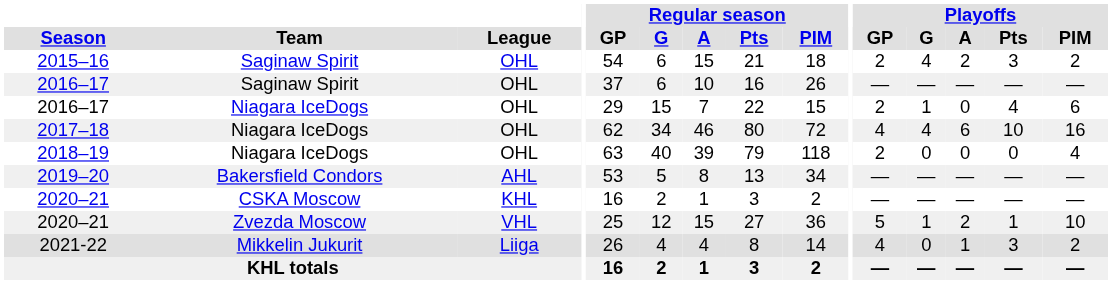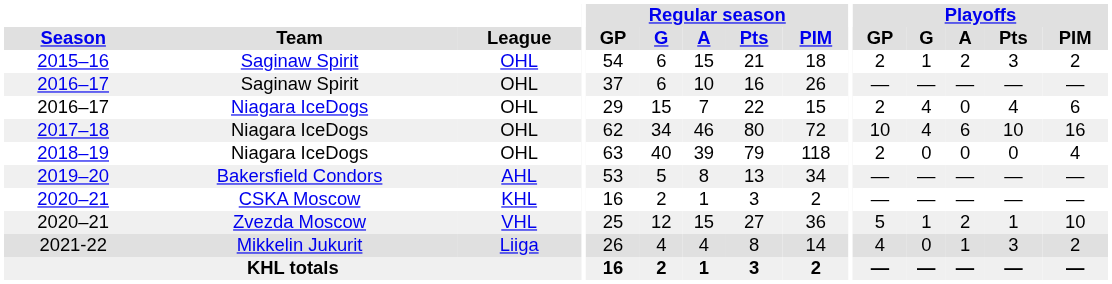 <table border="0" cellpadding="1" cellspacing="0" style="text-align:center; width:60em">
 <tr bgcolor="#e0e0e0">
 <th colspan="3" bgcolor="#ffffff"></th>
 <th rowspan="99" bgcolor="#ffffff"></th>
 <th colspan="5"><a href='#'>Regular season</a></th>
 <th rowspan="99" bgcolor="#ffffff"></th>
 <th colspan="5"><a href='#'>Playoffs</a></th>
 </tr>
 <tr bgcolor="#e0e0e0">
 <th><a href='#'>Season</a></th>
 <th>Team</th>
 <th>League</th>
 <th>GP</th>
 <th><a href='#'>G</a></th>
 <th><a href='#'>A</a></th>
 <th><a href='#'>Pts</a></th>
 <th><a href='#'>PIM</a></th>
 <th>GP</th>
 <th>G</th>
 <th>A</th>
 <th>Pts</th>
 <th>PIM</th>
 </tr>
 <tr>
 <td><a href='#'>2015–16</a></td>
 <td><a href='#'>Saginaw Spirit</a></td>
 <td><a href='#'>OHL</a></td>
 <td>54</td>
 <td>6</td>
 <td>15</td>
 <td>21</td>
 <td>18</td>
 <td>2</td>
-<td>4</td>
+<td>1</td>
 <td>2</td>
 <td>3</td>
 <td>2</td>
 </tr>
 <tr bgcolor="#f0f0f0">
 <td><a href='#'>2016–17</a></td>
 <td>Saginaw Spirit</td>
 <td>OHL</td>
 <td>37</td>
 <td>6</td>
 <td>10</td>
 <td>16</td>
 <td>26</td>
 <td>—</td>
 <td>—</td>
 <td>—</td>
 <td>—</td>
 <td>—</td>
 </tr>
 <tr>
 <td>2016–17</td>
 <td><a href='#'>Niagara IceDogs</a></td>
 <td>OHL</td>
 <td>29</td>
 <td>15</td>
 <td>7</td>
 <td>22</td>
 <td>15</td>
 <td>2</td>
-<td>1</td>
+<td>4</td>
 <td>0</td>
 <td>4</td>
 <td>6</td>
 </tr>
 <tr bgcolor="#f0f0f0">
 <td><a href='#'>2017–18</a></td>
 <td>Niagara IceDogs</td>
 <td>OHL</td>
 <td>62</td>
 <td>34</td>
 <td>46</td>
 <td>80</td>
 <td>72</td>
-<td>4</td>
+<td>10</td>
 <td>4</td>
 <td>6</td>
 <td>10</td>
 <td>16</td>
 </tr>
 <tr>
 <td><a href='#'>2018–19</a></td>
 <td>Niagara IceDogs</td>
 <td>OHL</td>
 <td>63</td>
 <td>40</td>
 <td>39</td>
 <td>79</td>
 <td>118</td>
 <td>2</td>
 <td>0</td>
 <td>0</td>
 <td>0</td>
 <td>4</td>
 </tr>
 <tr bgcolor="#f0f0f0">
 <td><a href='#'>2019–20</a></td>
 <td><a href='#'>Bakersfield Condors</a></td>
 <td><a href='#'>AHL</a></td>
 <td>53</td>
 <td>5</td>
 <td>8</td>
 <td>13</td>
 <td>34</td>
 <td>—</td>
 <td>—</td>
 <td>—</td>
 <td>—</td>
 <td>—</td>
 </tr>
 <tr>
 <td><a href='#'>2020–21</a></td>
 <td><a href='#'>CSKA Moscow</a></td>
 <td><a href='#'>KHL</a></td>
 <td>16</td>
 <td>2</td>
 <td>1</td>
 <td>3</td>
 <td>2</td>
 <td>—</td>
 <td>—</td>
 <td>—</td>
 <td>—</td>
 <td>—</td>
 </tr>
 <tr bgcolor="#f0f0f0">
 <td>2020–21</td>
 <td><a href='#'>Zvezda Moscow</a></td>
 <td><a href='#'>VHL</a></td>
 <td>25</td>
 <td>12</td>
 <td>15</td>
 <td>27</td>
 <td>36</td>
 <td>5</td>
 <td>1</td>
 <td>2</td>
 <td>1</td>
 <td>10</td>
 </tr>
 <tr bgcolor="#e0e0e0">
 <td>2021-22</td>
 <td><a href='#'>Mikkelin Jukurit</a></td>
 <td><a href='#'>Liiga</a></td>
 <td>26</td>
 <td>4</td>
 <td>4</td>
 <td>8</td>
 <td>14</td>
 <td>4</td>
 <td>0</td>
 <td>1</td>
 <td>3</td>
 <td>2</td>
 </tr>
 <tr bgcolor="#f0f0f0">
 <th colspan="3">KHL totals</th>
 <th>16</th>
 <th>2</th>
 <th>1</th>
 <th>3</th>
 <th>2</th>
 <th>—</th>
 <th>—</th>
 <th>—</th>
 <th>—</th>
 <th>—</th>
 </tr>
 </table>
